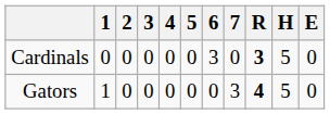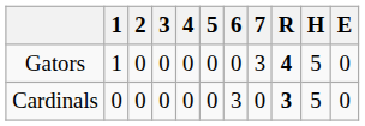 <table align = right border="2" cellpadding="4" cellspacing="0" style="margin: 1em 1em 1em 1em; background: #F9F9F9; border: 1px #aaa solid; border-collapse: collapse;">
 <tr align=center style="background: #F2F2F2;">
 <th></th>
 <th>1</th>
 <th>2</th>
 <th>3</th>
 <th>4</th>
 <th>5</th>
 <th>6</th>
 <th>7</th>
 <th>R</th>
 <th>H</th>
 <th>E</th>
 </tr>
 <tr align=center>
+<td>Gators</td>
+<td>1</td>
+<td>0</td>
+<td>0</td>
+<td>0</td>
+<td>0</td>
+<td>0</td>
+<td>3</td>
+<td><strong>4</strong></td>
+<td>5</td>
+<td>0</td>
+</tr>
+<tr align=center>
 <td>Cardinals</td>
 <td>0</td>
 <td>0</td>
 <td>0</td>
 <td>0</td>
 <td>0</td>
 <td>3</td>
 <td>0</td>
 <td><strong>3</strong></td>
 <td>5</td>
 <td>0</td>
 </tr>
-<tr align=center>
-<td>Gators</td>
-<td>1</td>
-<td>0</td>
-<td>0</td>
-<td>0</td>
-<td>0</td>
-<td>0</td>
-<td>3</td>
-<td><strong>4</strong></td>
-<td>5</td>
-<td>0</td>
-</tr>
 </table>
